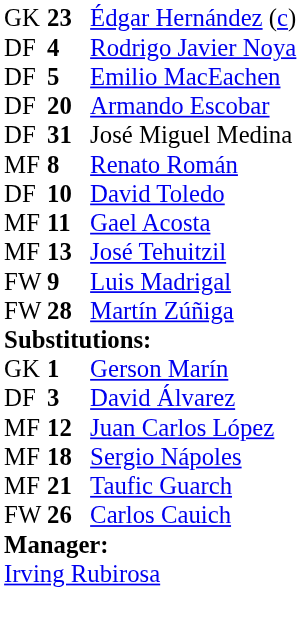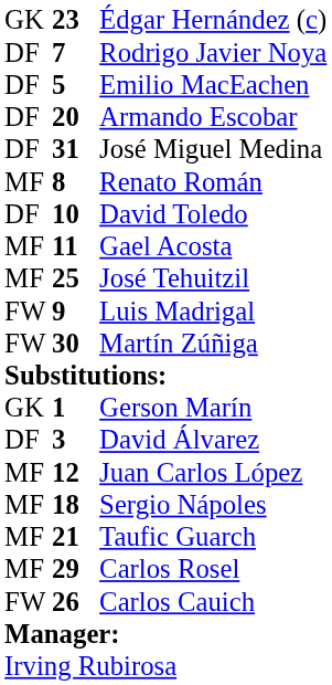 <table style="font-size:90%" cellspacing=0 cellpadding=0 align=center>
 <tr>
 <th width=25></th>
 <th width=25></th>
 </tr>
 <tr>
 <td>GK</td>
 <td><strong>23</strong></td>
 <td> <a href='#'>Édgar Hernández</a> (<a href='#'>c</a>)</td>
 </tr>
 <tr>
 <td>DF</td>
-<td><strong>4</strong></td>
+<td><strong>7</strong></td>
 <td> <a href='#'>Rodrigo Javier Noya</a></td>
 </tr>
 <tr>
 <td>DF</td>
 <td><strong>5</strong></td>
 <td> <a href='#'>Emilio MacEachen</a></td>
 <td></td>
 </tr>
 <tr>
 <td>DF</td>
 <td><strong>20</strong></td>
 <td> <a href='#'>Armando Escobar</a></td>
 <td></td>
 </tr>
 <tr>
 <td>DF</td>
 <td><strong>31</strong></td>
 <td> José Miguel Medina</td>
 </tr>
 <tr>
 <td>MF</td>
 <td><strong>8</strong></td>
 <td> <a href='#'>Renato Román</a></td>
 </tr>
 <tr>
 <td>DF</td>
 <td><strong>10</strong></td>
 <td> <a href='#'>David Toledo</a></td>
 <td></td>
 <td></td>
 </tr>
 <tr>
 <td>MF</td>
 <td><strong>11</strong></td>
 <td> <a href='#'>Gael Acosta</a></td>
 <td></td>
 <td></td>
 </tr>
 <tr>
 <td>MF</td>
-<td><strong>13</strong></td>
+<td><strong>25</strong></td>
 <td> <a href='#'>José Tehuitzil</a></td>
 </tr>
 <tr>
 <td>FW</td>
 <td><strong>9</strong></td>
 <td> <a href='#'>Luis Madrigal</a></td>
 <td></td>
 <td></td>
 </tr>
 <tr>
 <td>FW</td>
-<td><strong>28</strong></td>
+<td><strong>30</strong></td>
 <td> <a href='#'>Martín Zúñiga</a></td>
 </tr>
 <tr>
 <td colspan=3><strong>Substitutions:</strong></td>
 </tr>
 <tr>
 <td>GK</td>
 <td><strong>1</strong></td>
 <td> <a href='#'>Gerson Marín</a></td>
 </tr>
 <tr>
 <td>DF</td>
 <td><strong>3</strong></td>
 <td> <a href='#'>David Álvarez</a></td>
 </tr>
 <tr>
 <td>MF</td>
 <td><strong>12</strong></td>
 <td> <a href='#'>Juan Carlos López</a></td>
 </tr>
 <tr>
 <td>MF</td>
 <td><strong>18</strong></td>
 <td> <a href='#'>Sergio Nápoles</a></td>
 <td></td>
 <td></td>
 </tr>
 <tr>
 <td>MF</td>
 <td><strong>21</strong></td>
 <td> <a href='#'>Taufic Guarch</a></td>
 </tr>
 <tr>
+<td>MF</td>
+<td><strong>29</strong></td>
+<td> <a href='#'>Carlos Rosel</a></td>
+<td></td>
+<td></td>
+</tr>
+<tr>
 <td>FW</td>
 <td><strong>26</strong></td>
 <td> <a href='#'>Carlos Cauich</a></td>
 <td></td>
 <td></td>
 </tr>
 <tr>
 <td colspan=3><strong>Manager:</strong></td>
 </tr>
 <tr>
 <td colspan=4> <a href='#'>Irving Rubirosa</a></td>
 </tr>
 </table>
